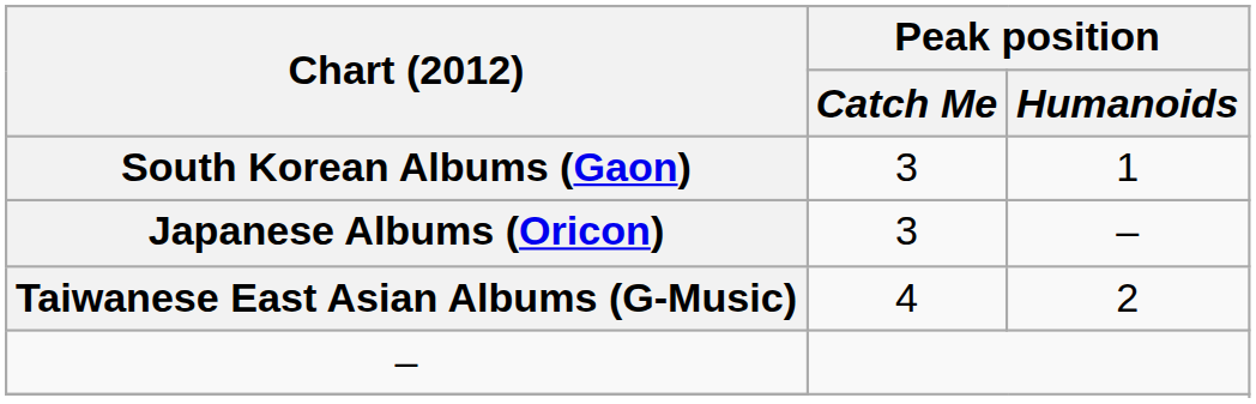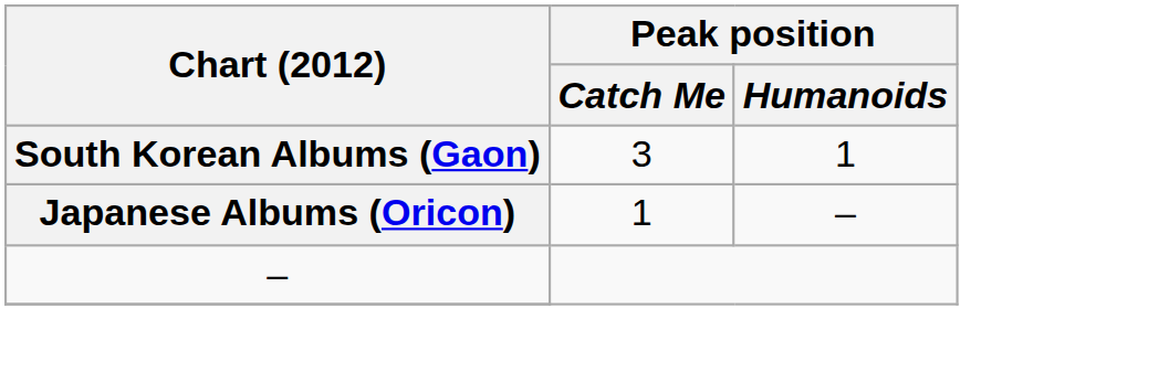 <table class="wikitable sortable plainrowheaders" style="text-align:center">
 <tr>
 <th scope="col" rowspan="2">Chart (2012)</th>
 <th scope="col" colspan="2">Peak position</th>
 </tr>
 <tr>
 <th><em>Catch Me</em></th>
 <th><em>Humanoids</em></th>
 </tr>
 <tr>
 <th scope="row">South Korean Albums (<a href='#'>Gaon</a>)</th>
 <td>3</td>
 <td>1</td>
 </tr>
 <tr>
 <th scope="row">Japanese Albums (<a href='#'>Oricon</a>)</th>
-<td>3</td>
+<td>1</td>
 <td>–</td>
-</tr>
-<tr>
-<th scope="row">Taiwanese East Asian Albums (G-Music)</th>
-<td>4</td>
-<td>2</td>
 </tr>
 <tr>
 <td>–</td>
 </tr>
 <tr>
 </tr>
 </table>
